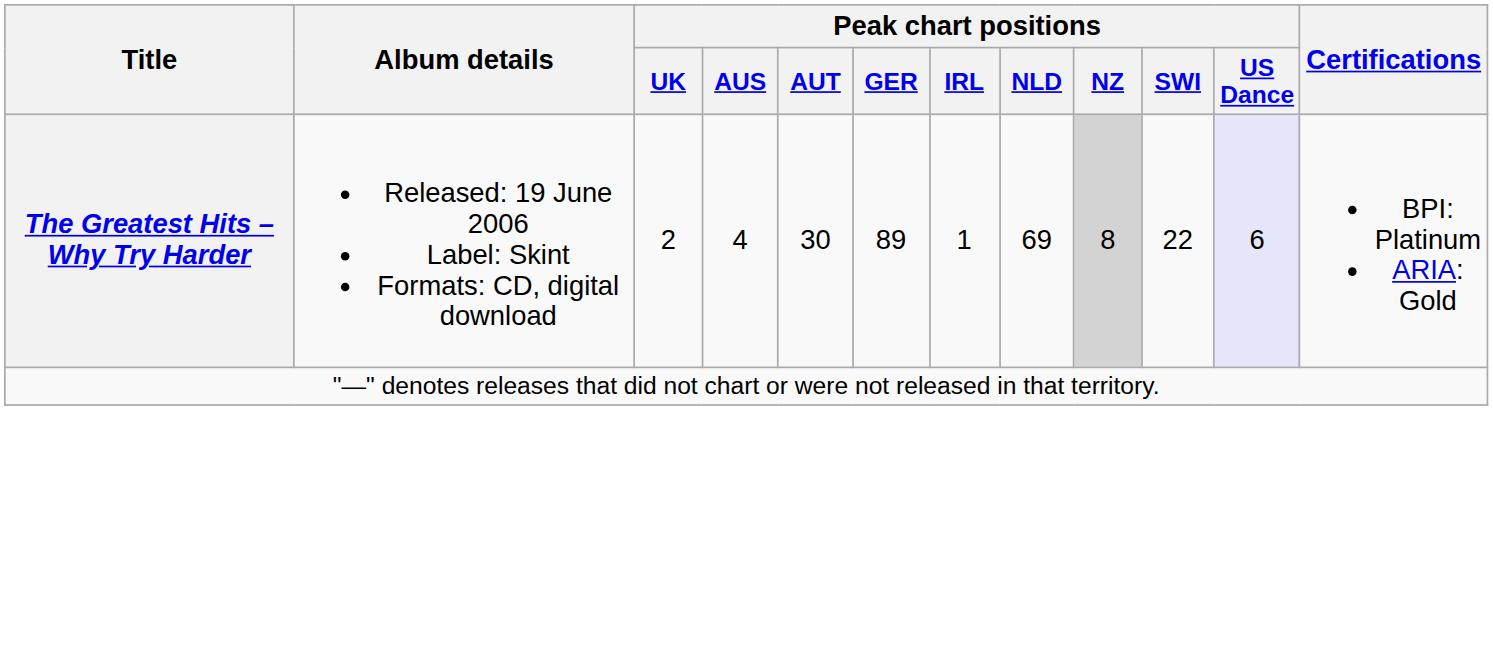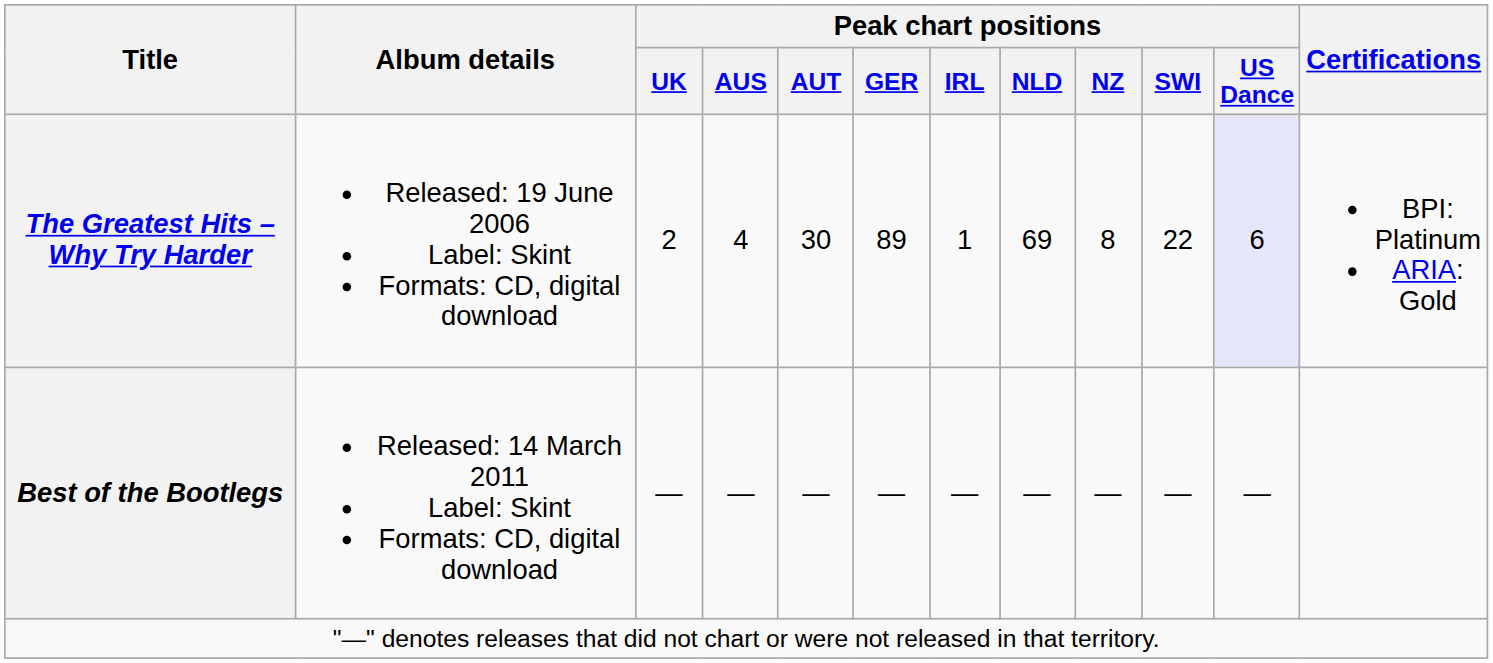 <table class="wikitable plainrowheaders" style="text-align:center;">
 <tr>
 <th scope="col" rowspan="2" style="width:15em;">Title</th>
 <th scope="col" rowspan="2" style="width:16em;">Album details</th>
 <th scope="col" colspan="9">Peak chart positions</th>
 <th scope="col" rowspan="2"><a href='#'>Certifications</a></th>
 </tr>
 <tr>
 <th scope="col" style="width:3em;font-size:90%;"><a href='#'>UK</a><br></th>
 <th scope="col" style="width:3em;font-size:90%;"><a href='#'>AUS</a><br></th>
 <th scope="col" style="width:3em;font-size:90%;"><a href='#'>AUT</a><br></th>
 <th scope="col" style="width:3em;font-size:90%;"><a href='#'>GER</a><br></th>
 <th scope="col" style="width:3em;font-size:90%;"><a href='#'>IRL</a><br></th>
 <th scope="col" style="width:3em;font-size:90%;"><a href='#'>NLD</a><br></th>
 <th scope="col" style="width:3em;font-size:90%;"><a href='#'>NZ</a><br></th>
 <th scope="col" style="width:3em;font-size:90%;"><a href='#'>SWI</a><br></th>
 <th scope="col" style="width:3em;font-size:90%;"><a href='#'>US<br>Dance</a><br></th>
 </tr>
 <tr>
 <th scope="row"><em><a href='#'>The Greatest Hits – Why Try Harder</a></em></th>
 <td><br><ul><li>Released: 19 June 2006</li><li>Label: Skint</li><li>Formats: CD, digital download</li></ul></td>
 <td>2</td>
 <td>4</td>
 <td>30</td>
 <td>89</td>
 <td>1</td>
 <td>69</td>
-<td style="background: lightgrey;">8</td>
+<td>8</td>
 <td>22</td>
 <td style="background: lavender;">6</td>
 <td><br><ul><li>BPI: Platinum</li><li><a href='#'>ARIA</a>: Gold</li></ul></td>
 </tr>
 <tr>
+<th scope="row"><em>Best of the Bootlegs</em></th>
+<td><br><ul><li>Released: 14 March 2011</li><li>Label: Skint</li><li>Formats: CD, digital download</li></ul></td>
+<td>—</td>
+<td>—</td>
+<td>—</td>
+<td>—</td>
+<td>—</td>
+<td>—</td>
+<td>—</td>
+<td>—</td>
+<td>—</td>
+<td></td>
+</tr>
+<tr>
 <td colspan="12" style="font-size:90%">"—" denotes releases that did not chart or were not released in that territory.</td>
 </tr>
 </table>
